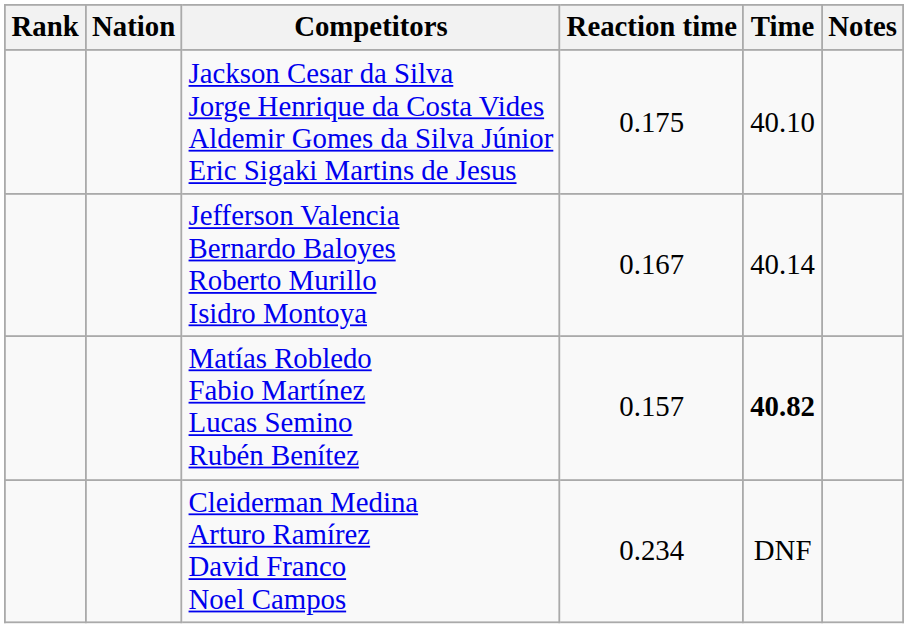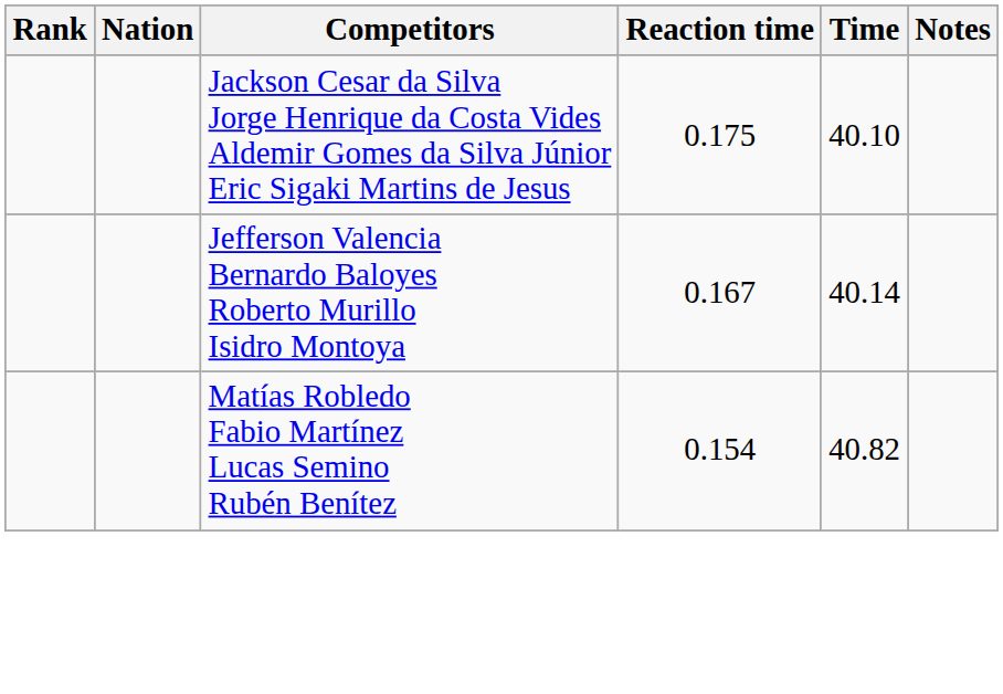 <table class="wikitable sortable" style="text-align:center">
 <tr>
 <th>Rank</th>
 <th>Nation</th>
 <th>Competitors</th>
 <th>Reaction time</th>
 <th>Time</th>
 <th>Notes</th>
 </tr>
 <tr>
 <td></td>
 <td align=left></td>
 <td align=left><a href='#'>Jackson Cesar da Silva</a><br><a href='#'>Jorge Henrique da Costa Vides</a><br><a href='#'>Aldemir Gomes da Silva Júnior</a><br><a href='#'>Eric Sigaki Martins de Jesus</a></td>
 <td>0.175</td>
 <td>40.10</td>
 <td></td>
 </tr>
 <tr>
 <td></td>
 <td align=left></td>
 <td align=left><a href='#'>Jefferson Valencia</a><br><a href='#'>Bernardo Baloyes</a><br><a href='#'>Roberto Murillo</a><br><a href='#'>Isidro Montoya</a></td>
 <td>0.167</td>
 <td>40.14</td>
 <td></td>
 </tr>
 <tr>
 <td></td>
 <td align=left></td>
 <td align=left><a href='#'>Matías Robledo</a><br><a href='#'>Fabio Martínez</a><br><a href='#'>Lucas Semino</a><br><a href='#'>Rubén Benítez</a></td>
-<td>0.157</td>
-<td><strong>40.82</strong></td>
-<td></td>
-</tr>
-<tr>
-<td></td>
-<td align=left></td>
-<td align=left><a href='#'>Cleiderman Medina</a><br><a href='#'>Arturo Ramírez</a><br><a href='#'>David Franco</a><br><a href='#'>Noel Campos</a></td>
-<td>0.234</td>
-<td>DNF</td>
+<td>0.154</td>
+<td>40.82</td>
 <td></td>
 </tr>
 </table>
